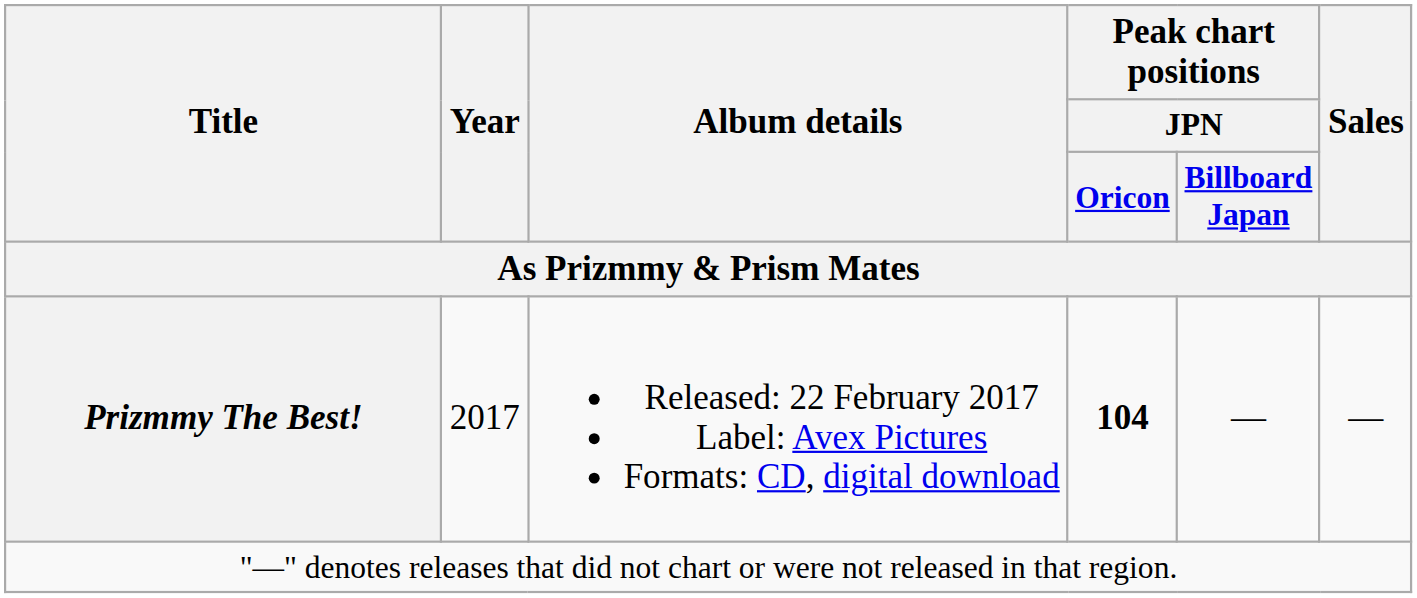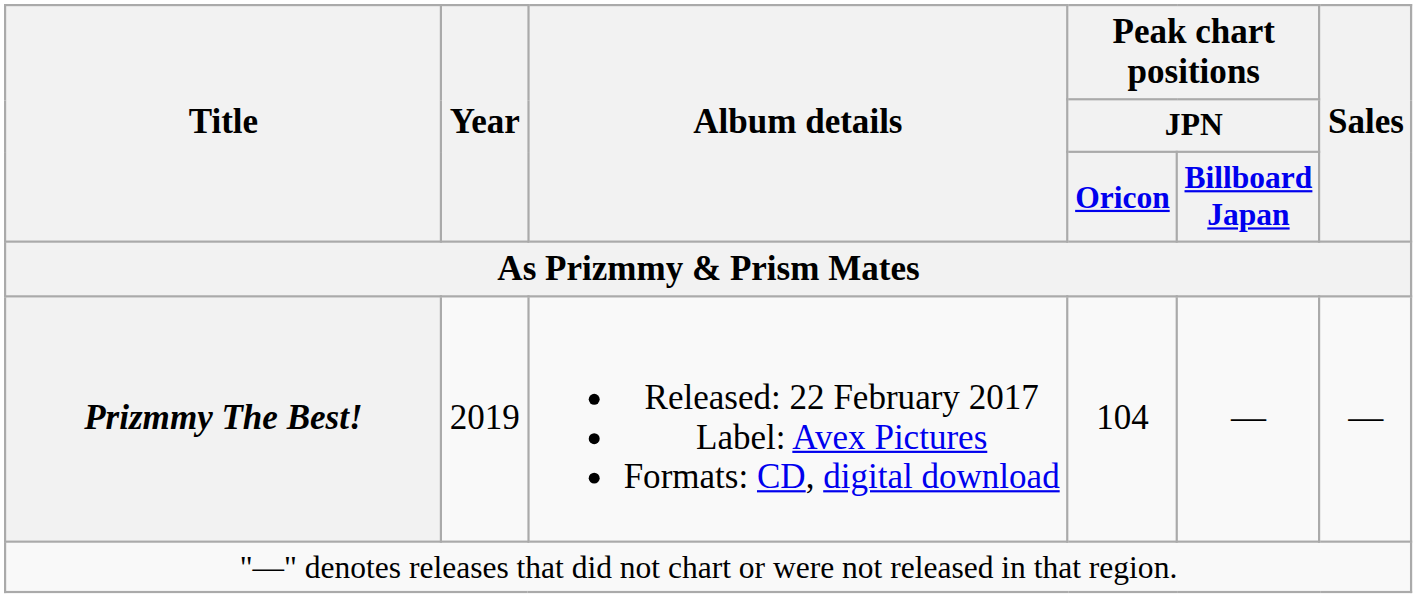 <table class="wikitable plainrowheaders" style="text-align:center;">
 <tr>
 <th scope="col" rowspan="3" style="width:12em;">Title</th>
 <th scope="col" rowspan="3">Year</th>
 <th scope="col" rowspan="3">Album details</th>
 <th scope="col" colspan="2">Peak chart positions</th>
 <th scope="col" rowspan="3">Sales</th>
 </tr>
 <tr>
 <th scope="col" style="width:3em;font-size:90%;" colspan="2">JPN</th>
 </tr>
 <tr>
 <th scope="col" style="width:3em;font-size:90%;"><a href='#'>Oricon</a></th>
 <th scope="col" style="width:3em;font-size:90%;"><a href='#'>Billboard Japan</a></th>
 </tr>
 <tr>
 <th scope="col" colspan="6">As Prizmmy & Prism Mates</th>
 </tr>
 <tr>
 <th scope="row"><em>Prizmmy The Best!</em></th>
-<td>2017</td>
+<td>2019</td>
 <td><br><ul><li>Released: 22 February 2017</li><li>Label: <a href='#'>Avex Pictures</a></li><li>Formats: <a href='#'>CD</a>, <a href='#'>digital download</a></li></ul></td>
-<td><strong>104</strong></td>
+<td>104</td>
 <td>—</td>
 <td>—</td>
 </tr>
 <tr>
 <td colspan="6" style="font-size:90%;">"—" denotes releases that did not chart or were not released in that region.</td>
 </tr>
 </table>
